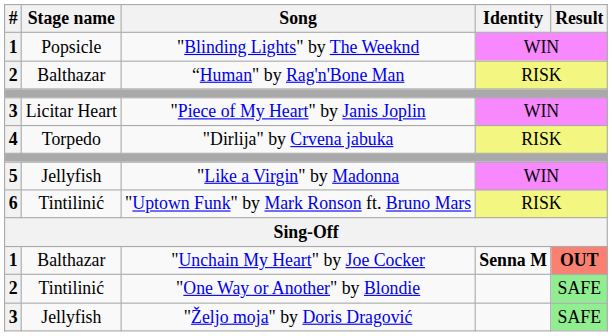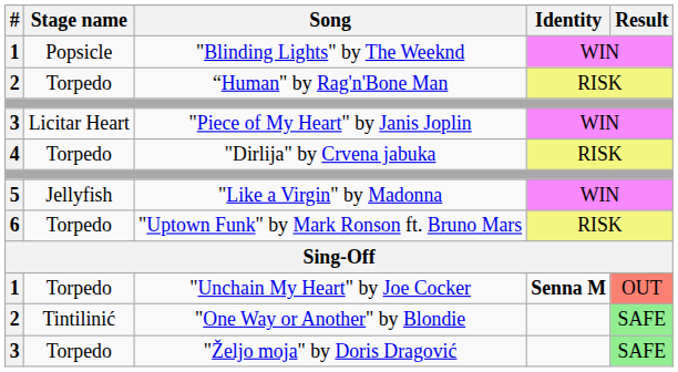 <table class="wikitable plainrowheaders" style="text-align: center;">
 <tr>
 <th>#</th>
 <th>Stage name</th>
 <th>Song</th>
 <th>Identity</th>
 <th>Result</th>
 </tr>
 <tr>
 <th>1</th>
 <td>Popsicle</td>
 <td>"<a href='#'>Blinding Lights</a>" by <a href='#'>The Weeknd</a></td>
 <td colspan="2" bgcolor="F888FD">WIN</td>
 </tr>
 <tr>
 <th>2</th>
-<td>Balthazar</td>
+<td>Torpedo</td>
 <td>“<a href='#'>Human</a>" by <a href='#'>Rag'n'Bone Man</a></td>
 <td colspan="2" bgcolor="F3F781">RISK</td>
 </tr>
 <tr>
 <th colspan="5" style="background:darkgrey"></th>
 </tr>
 <tr>
 <th>3</th>
 <td>Licitar Heart</td>
 <td>"<a href='#'>Piece of My Heart</a>" by <a href='#'>Janis Joplin</a></td>
 <td colspan="2" bgcolor="F888FD">WIN</td>
 </tr>
 <tr>
 <th>4</th>
 <td>Torpedo</td>
 <td>"Dirlija" by <a href='#'>Crvena jabuka</a></td>
 <td colspan="2" bgcolor="F3F781">RISK</td>
 </tr>
 <tr>
 <th colspan="5" style="background:darkgrey"></th>
 </tr>
 <tr>
 <th>5</th>
 <td>Jellyfish</td>
 <td>"<a href='#'>Like a Virgin</a>" by <a href='#'>Madonna</a></td>
 <td colspan="2" bgcolor="F888FD">WIN</td>
 </tr>
 <tr>
 <th>6</th>
-<td>Tintilinić</td>
+<td>Torpedo</td>
 <td>"<a href='#'>Uptown Funk</a>" by <a href='#'>Mark Ronson</a> ft. <a href='#'>Bruno Mars</a></td>
 <td colspan="2" bgcolor="F3F781">RISK</td>
 </tr>
 <tr>
 <th colspan="5">Sing-Off</th>
 </tr>
 <tr>
 <th>1</th>
-<td>Balthazar</td>
+<td>Torpedo</td>
 <td>"<a href='#'>Unchain My Heart</a>" by <a href='#'>Joe Cocker</a></td>
 <td><strong>Senna M</strong></td>
-<td bgcolor="salmon"><strong>OUT</strong></td>
+<td bgcolor="salmon">OUT</td>
 </tr>
 <tr>
 <th>2</th>
 <td>Tintilinić</td>
 <td>"<a href='#'>One Way or Another</a>" by <a href='#'>Blondie</a></td>
 <td></td>
 <td bgcolor="lightgreen">SAFE</td>
 </tr>
 <tr>
 <th>3</th>
-<td>Jellyfish</td>
+<td>Torpedo</td>
 <td>"<a href='#'>Željo moja</a>" by <a href='#'>Doris Dragović</a></td>
 <td></td>
 <td bgcolor="lightgreen">SAFE</td>
 </tr>
 </table>
